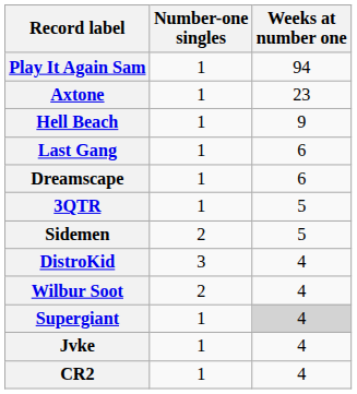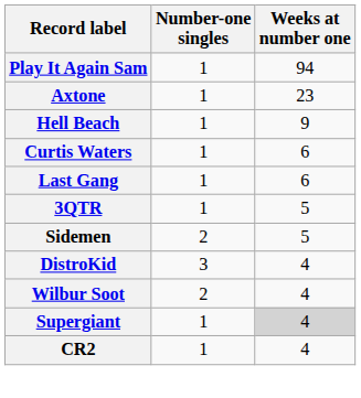 <table class="wikitable plainrowheaders sortable">
 <tr>
 <th scope=col>Record label</th>
 <th scope=col>Number-one<br>singles</th>
 <th scope=col>Weeks at<br>number one</th>
 </tr>
 <tr>
 <th scope=row><a href='#'>Play It Again Sam</a></th>
 <td align=center>1</td>
 <td align=center>94</td>
 </tr>
 <tr>
 <th scope=row><a href='#'>Axtone</a></th>
 <td align=center>1</td>
 <td align=center>23</td>
 </tr>
 <tr>
 <th scope=row><a href='#'>Hell Beach</a></th>
 <td align=center>1</td>
 <td align=center>9</td>
 </tr>
 <tr>
-<th scope=row><a href='#'>Last Gang</a></th>
+<th scope=row><a href='#'>Curtis Waters</a></th>
 <td align=center>1</td>
 <td align=center>6</td>
 </tr>
 <tr>
-<th scope=row>Dreamscape</th>
+<th scope=row><a href='#'>Last Gang</a></th>
 <td align=center>1</td>
 <td align=center>6</td>
 </tr>
 <tr>
 <th scope=row><a href='#'>3QTR</a></th>
 <td align=center>1</td>
 <td align=center>5</td>
 </tr>
 <tr>
 <th scope=row>Sidemen</th>
 <td align=center>2</td>
 <td align=center>5</td>
 </tr>
 <tr>
 <th scope=row><a href='#'>DistroKid</a></th>
 <td align=center>3</td>
 <td align=center>4</td>
 </tr>
 <tr>
 <th scope=row><a href='#'>Wilbur Soot</a></th>
 <td align=center>2</td>
 <td align=center>4</td>
 </tr>
 <tr>
 <th scope=row><a href='#'>Supergiant</a></th>
 <td align=center>1</td>
 <td align=center style="background: lightgrey;">4</td>
 </tr>
 <tr>
-<th scope=row>Jvke</th>
-<td align=center>1</td>
-<td align=center>4</td>
-</tr>
-<tr>
 <th scope=row>CR2</th>
 <td align=center>1</td>
 <td align=center>4</td>
 </tr>
 </table>
